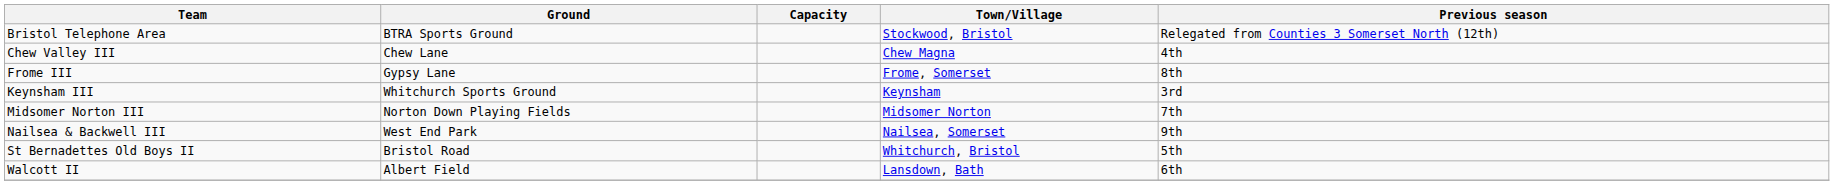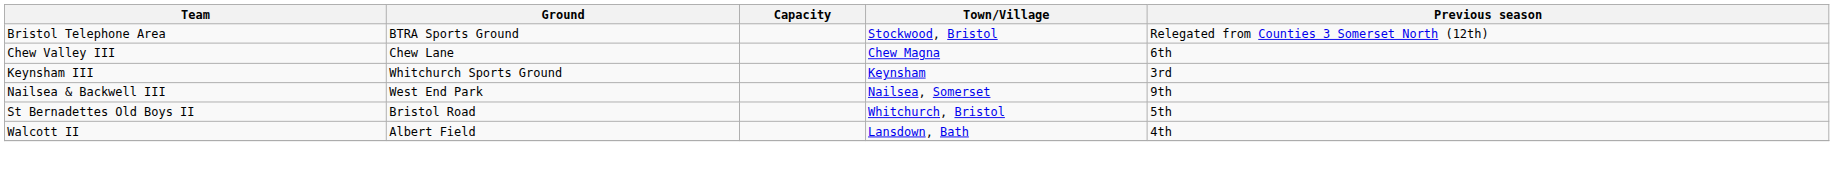 <table class="wikitable sortable" width=100%>
 <tr>
 <th>Team</th>
 <th>Ground</th>
 <th>Capacity</th>
 <th>Town/Village</th>
 <th>Previous season</th>
 </tr>
 <tr>
 <td>Bristol Telephone Area</td>
 <td>BTRA Sports Ground</td>
 <td></td>
 <td><a href='#'>Stockwood</a>, <a href='#'>Bristol</a></td>
 <td>Relegated from <a href='#'>Counties 3 Somerset North</a> (12th)</td>
 </tr>
 <tr>
 <td>Chew Valley III</td>
 <td>Chew Lane</td>
 <td></td>
 <td><a href='#'>Chew Magna</a></td>
-<td>4th</td>
-</tr>
-<tr>
-<td>Frome III</td>
-<td>Gypsy Lane</td>
-<td></td>
-<td><a href='#'>Frome</a>, <a href='#'>Somerset</a></td>
-<td>8th</td>
+<td>6th</td>
 </tr>
 <tr>
 <td>Keynsham III</td>
 <td>Whitchurch Sports Ground</td>
 <td></td>
 <td><a href='#'>Keynsham</a></td>
 <td>3rd</td>
-</tr>
-<tr>
-<td>Midsomer Norton III</td>
-<td>Norton Down Playing Fields</td>
-<td></td>
-<td><a href='#'>Midsomer Norton</a></td>
-<td>7th</td>
 </tr>
 <tr>
 <td>Nailsea & Backwell III</td>
 <td>West End Park</td>
 <td></td>
 <td><a href='#'>Nailsea</a>, <a href='#'>Somerset</a></td>
 <td>9th</td>
 </tr>
 <tr>
 <td>St Bernadettes Old Boys II</td>
 <td>Bristol Road</td>
 <td></td>
 <td><a href='#'>Whitchurch</a>, <a href='#'>Bristol</a></td>
 <td>5th</td>
 </tr>
 <tr>
 <td>Walcott II</td>
 <td>Albert Field</td>
 <td></td>
 <td><a href='#'>Lansdown</a>, <a href='#'>Bath</a></td>
-<td>6th</td>
+<td>4th</td>
 </tr>
 <tr>
 </tr>
 </table>
